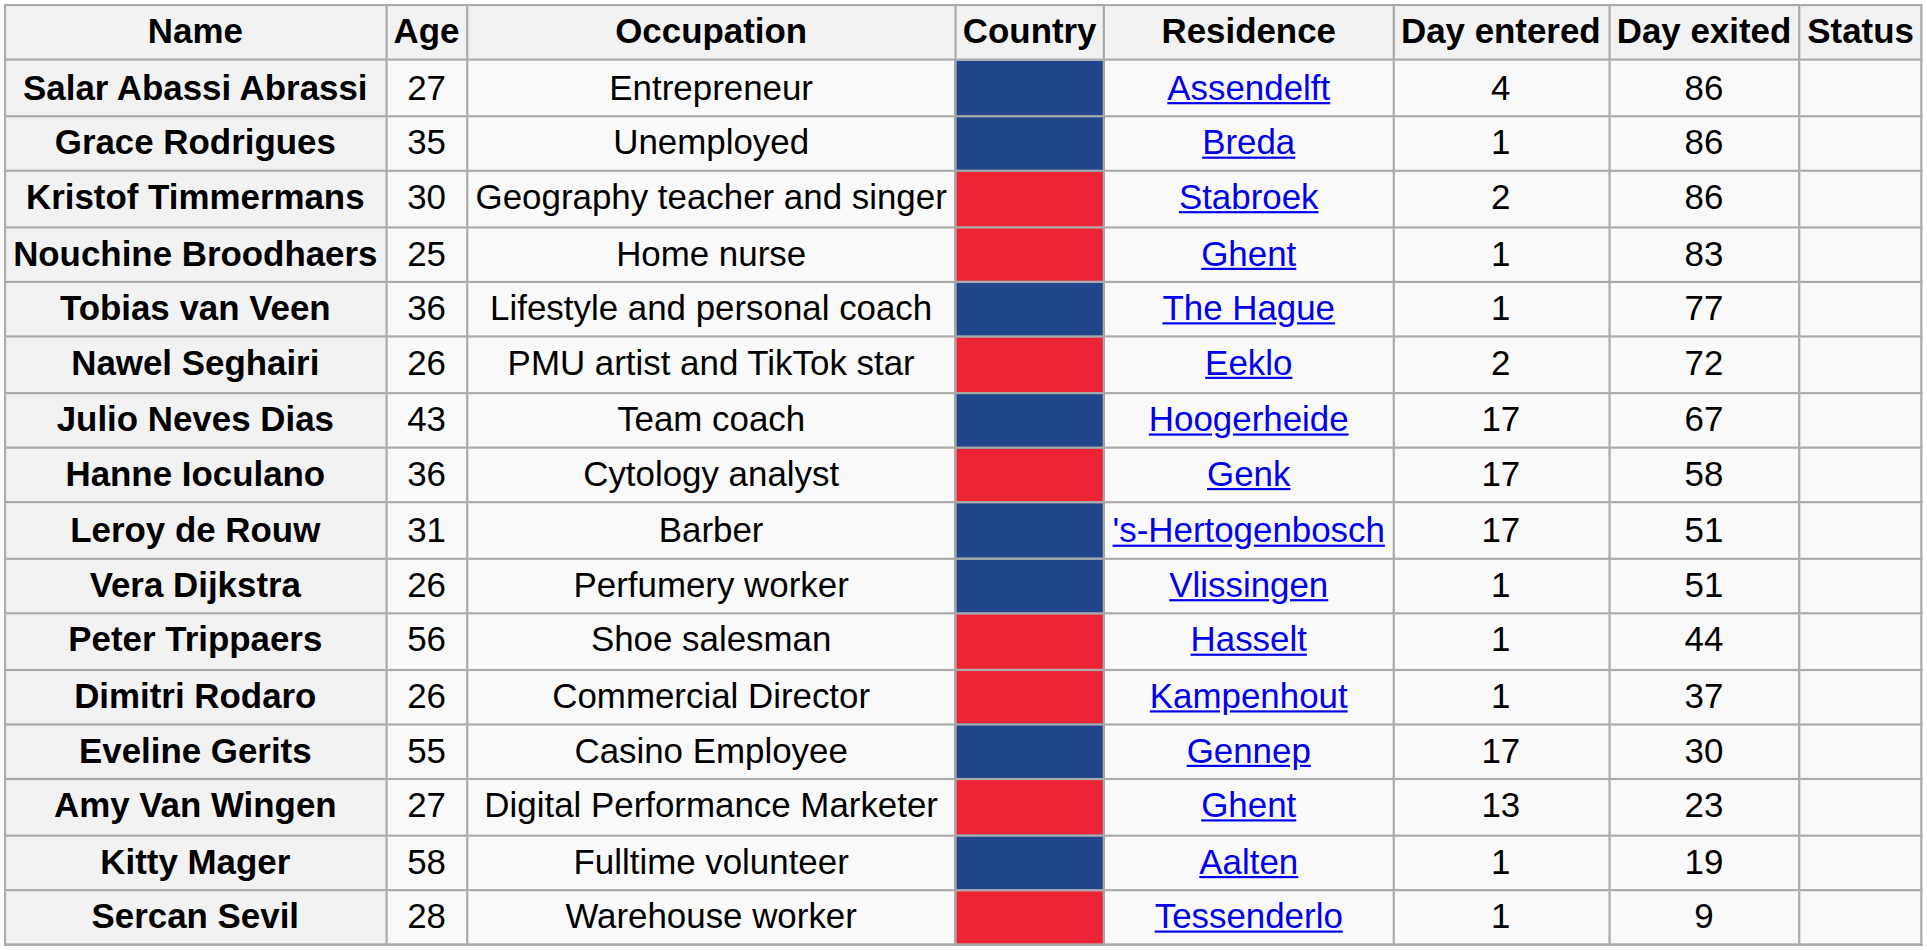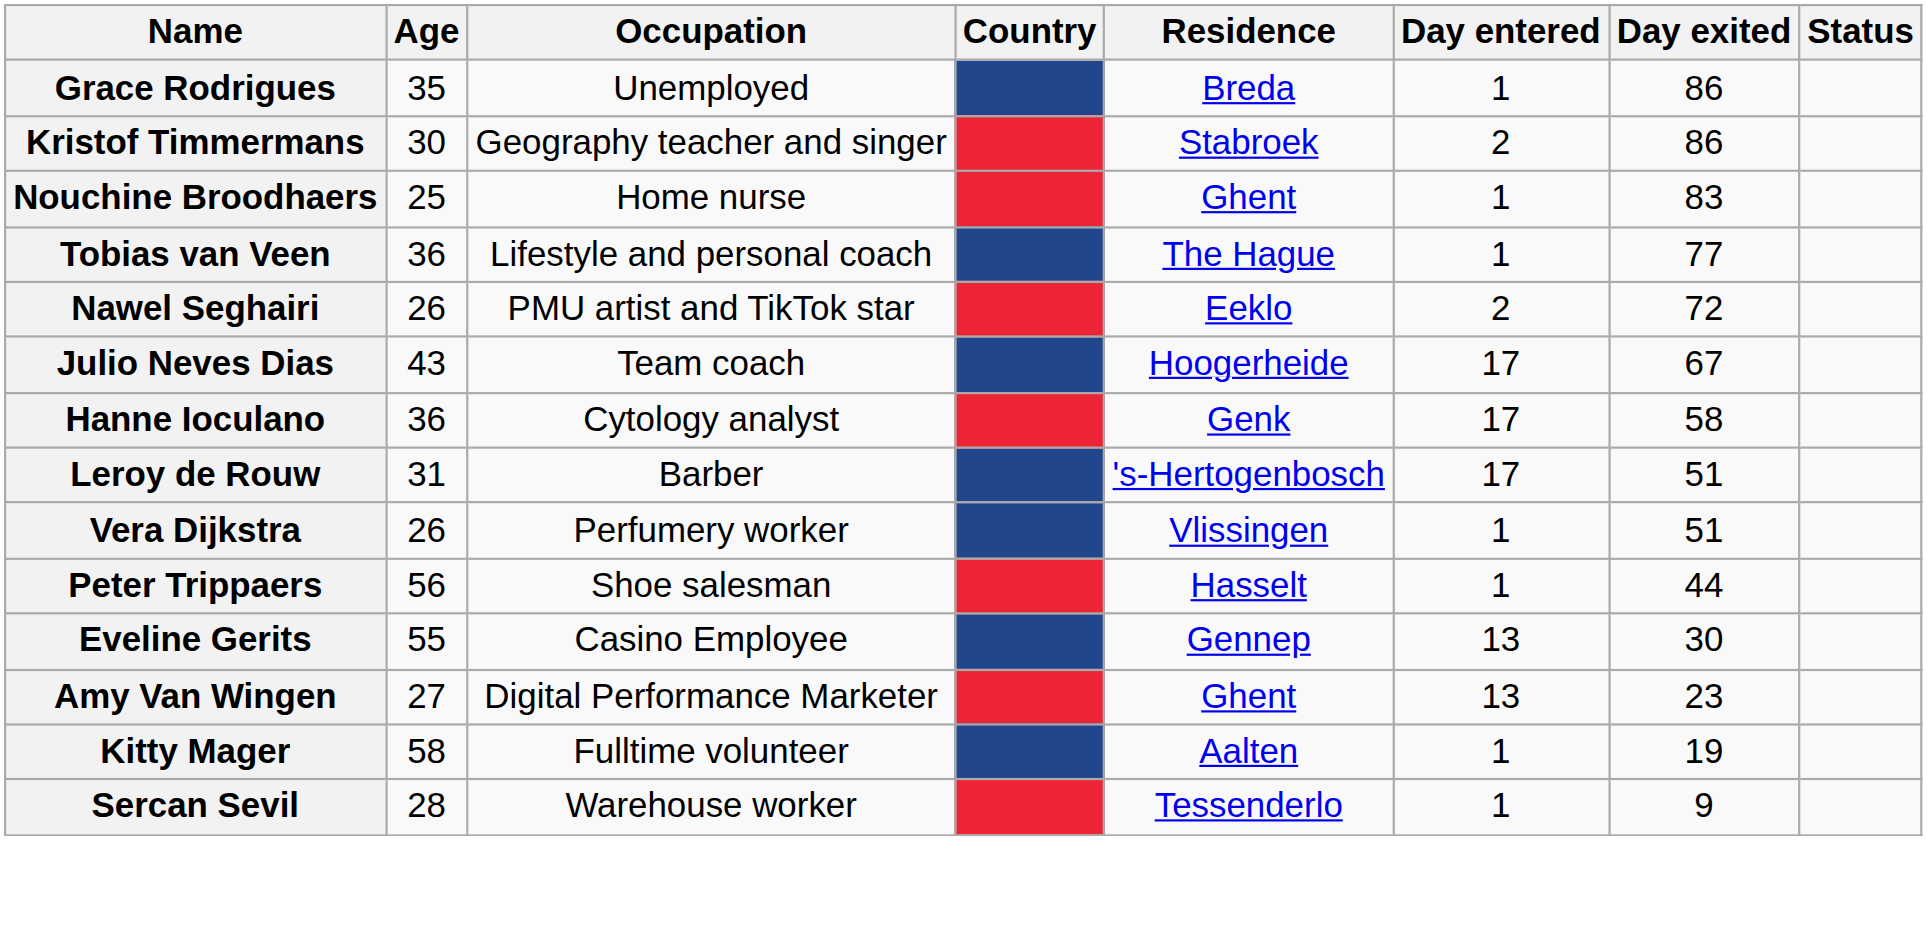 <table class="wikitable sortable" style="text-align:center;">
 <tr>
 <th>Name</th>
 <th>Age</th>
 <th>Occupation</th>
 <th>Country</th>
 <th>Residence</th>
 <th>Day entered</th>
 <th>Day exited</th>
 <th>Status</th>
-</tr>
-<tr>
-<th>Salar Abassi Abrassi</th>
-<td>27</td>
-<td>Entrepreneur</td>
-<td style="background:#21468B"></td>
-<td><a href='#'>Assendelft</a></td>
-<td>4</td>
-<td>86</td>
-<td></td>
 </tr>
 <tr>
 <th>Grace Rodrigues</th>
 <td>35</td>
 <td>Unemployed</td>
 <td style="background:#21468B"></td>
 <td><a href='#'>Breda</a></td>
 <td>1</td>
 <td>86</td>
 <td></td>
 </tr>
 <tr>
 <th>Kristof Timmermans</th>
 <td>30</td>
 <td>Geography teacher and singer</td>
 <td style="background:#ED2436"></td>
 <td><a href='#'>Stabroek</a></td>
 <td>2</td>
 <td>86</td>
 <td></td>
 </tr>
 <tr>
 <th>Nouchine Broodhaers</th>
 <td>25</td>
 <td>Home nurse</td>
 <td style="background:#ED2436"></td>
 <td><a href='#'>Ghent</a></td>
 <td>1</td>
 <td>83</td>
 <td></td>
 </tr>
 <tr>
 <th>Tobias van Veen</th>
 <td>36</td>
 <td>Lifestyle and personal coach</td>
 <td style="background:#21468B"></td>
 <td><a href='#'>The Hague</a></td>
 <td>1</td>
 <td>77</td>
 <td></td>
 </tr>
 <tr>
 <th>Nawel Seghairi</th>
 <td>26</td>
 <td>PMU artist and TikTok star</td>
 <td style="background:#ED2436"></td>
 <td><a href='#'>Eeklo</a></td>
 <td>2</td>
 <td>72</td>
 <td></td>
 </tr>
 <tr>
 <th>Julio Neves Dias</th>
 <td>43</td>
 <td>Team coach</td>
 <td style="background:#21468B"></td>
 <td><a href='#'>Hoogerheide</a></td>
 <td>17</td>
 <td>67</td>
 <td></td>
 </tr>
 <tr>
 <th>Hanne Ioculano</th>
 <td>36</td>
 <td>Cytology analyst</td>
 <td style="background:#ED2436"></td>
 <td><a href='#'>Genk</a></td>
 <td>17</td>
 <td>58</td>
 <td></td>
 </tr>
 <tr>
 <th>Leroy de Rouw</th>
 <td>31</td>
 <td>Barber</td>
 <td style="background:#21468B"></td>
 <td><a href='#'>'s-Hertogenbosch</a></td>
 <td>17</td>
 <td>51</td>
 <td></td>
 </tr>
 <tr>
 <th>Vera Dijkstra</th>
 <td>26</td>
 <td>Perfumery worker</td>
 <td style="background:#21468B"></td>
 <td><a href='#'>Vlissingen</a></td>
 <td>1</td>
 <td>51</td>
 <td></td>
 </tr>
 <tr>
 <th>Peter Trippaers</th>
 <td>56</td>
 <td>Shoe salesman</td>
 <td style="background:#ED2436"></td>
 <td><a href='#'>Hasselt</a></td>
 <td>1</td>
 <td>44</td>
 <td></td>
 </tr>
 <tr>
-<th>Dimitri Rodaro</th>
-<td>26</td>
-<td>Commercial Director</td>
-<td style="background:#ED2436"></td>
-<td><a href='#'>Kampenhout</a></td>
-<td>1</td>
-<td>37</td>
-<td></td>
-</tr>
-<tr>
 <th>Eveline Gerits</th>
 <td>55</td>
 <td>Casino Employee</td>
 <td style="background:#21468B"></td>
 <td><a href='#'>Gennep</a></td>
-<td>17</td>
+<td>13</td>
 <td>30</td>
 <td></td>
 </tr>
 <tr>
 <th>Amy Van Wingen</th>
 <td>27</td>
 <td>Digital Performance Marketer</td>
 <td style="background:#ED2436"></td>
 <td><a href='#'>Ghent</a></td>
 <td>13</td>
 <td>23</td>
 <td></td>
 </tr>
 <tr>
 <th>Kitty Mager</th>
 <td>58</td>
 <td>Fulltime volunteer</td>
 <td style="background:#21468B"></td>
 <td><a href='#'>Aalten</a></td>
 <td>1</td>
 <td>19</td>
 <td></td>
 </tr>
 <tr>
 <th>Sercan Sevil</th>
 <td>28</td>
 <td>Warehouse worker</td>
 <td style="background:#ED2436"></td>
 <td><a href='#'>Tessenderlo</a></td>
 <td>1</td>
 <td>9</td>
 <td></td>
 </tr>
 <tr>
 </tr>
 </table>
